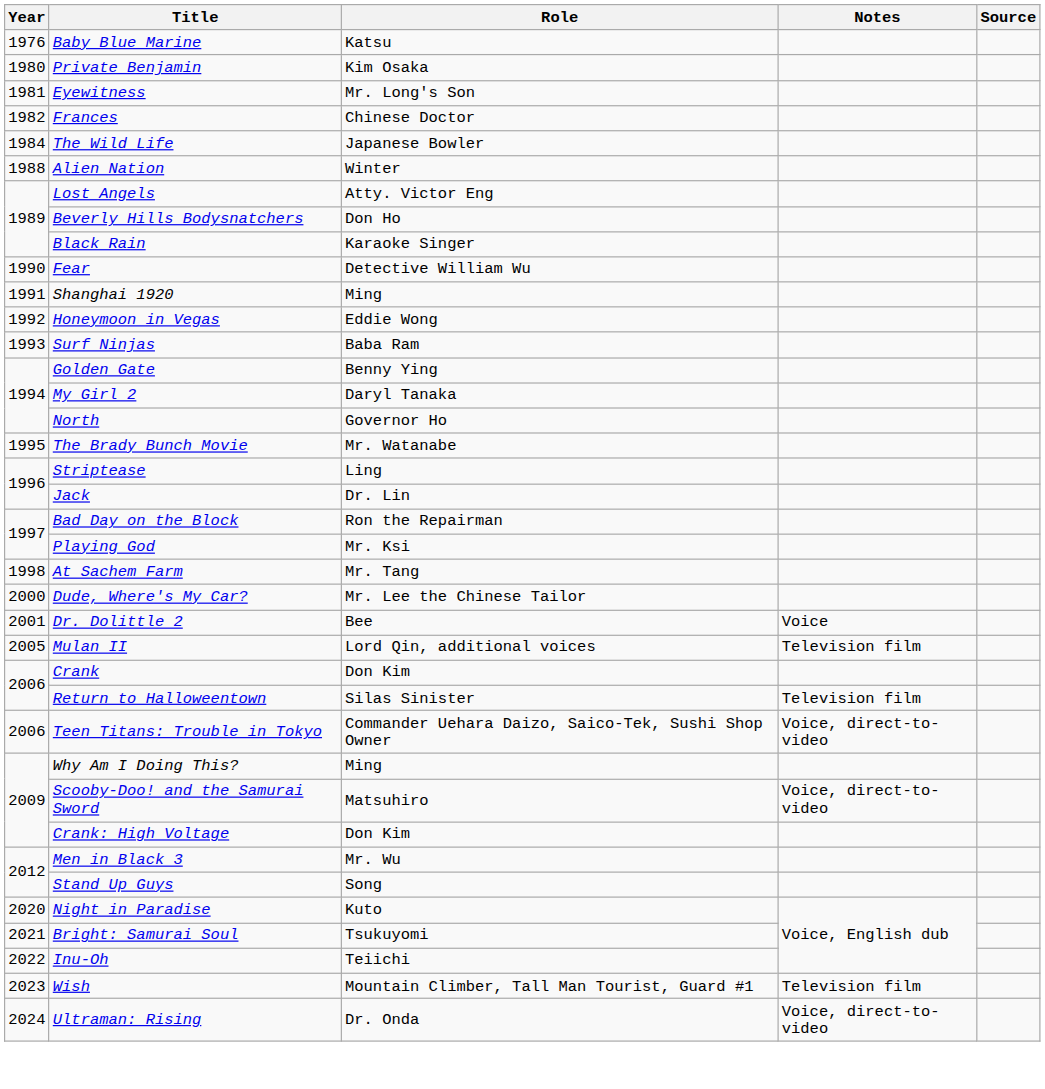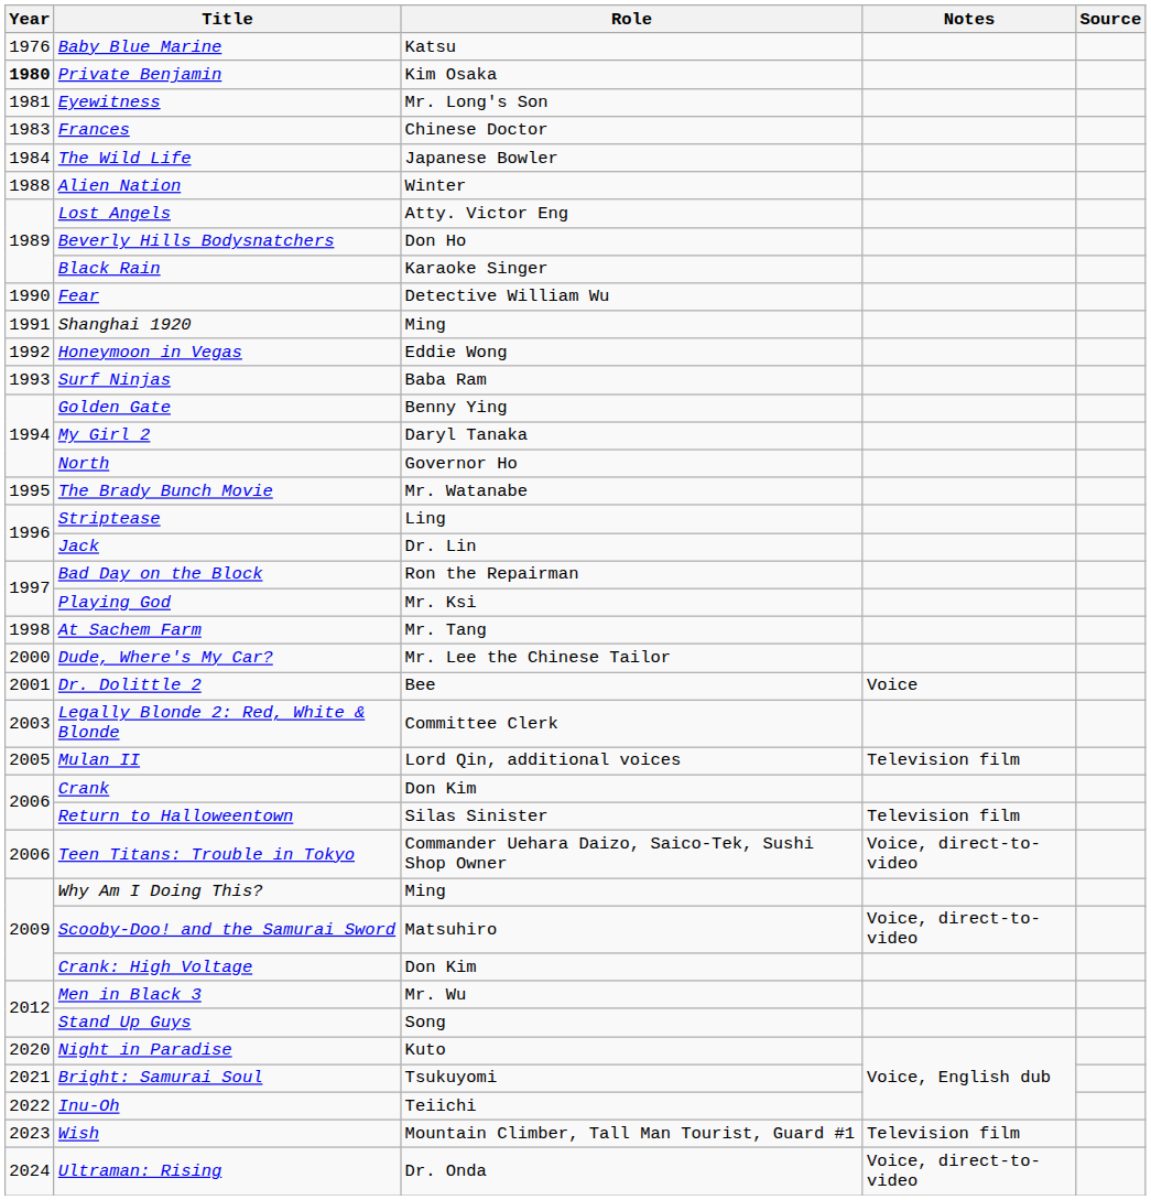 <table class="wikitable sortable">
 <tr>
 <th>Year</th>
 <th>Title</th>
 <th>Role</th>
 <th>Notes</th>
 <th>Source</th>
 </tr>
 <tr>
 <td>1976</td>
 <td><em><a href='#'>Baby Blue Marine</a></em></td>
 <td>Katsu</td>
 <td></td>
 <td></td>
 </tr>
 <tr>
-<td>1980</td>
+<td><strong>1980</strong></td>
 <td><em><a href='#'>Private Benjamin</a></em></td>
 <td>Kim Osaka</td>
 <td></td>
 <td></td>
 </tr>
 <tr>
 <td>1981</td>
 <td><em><a href='#'>Eyewitness</a></em></td>
 <td>Mr. Long's Son</td>
 <td></td>
 <td></td>
 </tr>
 <tr>
-<td>1982</td>
+<td>1983</td>
 <td><em><a href='#'>Frances</a></em></td>
 <td>Chinese Doctor</td>
 <td></td>
 <td></td>
 </tr>
 <tr>
 <td>1984</td>
 <td><em><a href='#'>The Wild Life</a></em></td>
 <td>Japanese Bowler</td>
 <td></td>
 <td></td>
 </tr>
 <tr>
 <td>1988</td>
 <td><em><a href='#'>Alien Nation</a></em></td>
 <td>Winter</td>
 <td></td>
 <td></td>
 </tr>
 <tr>
 <td rowspan="3">1989</td>
 <td><em><a href='#'>Lost Angels</a></em></td>
 <td>Atty. Victor Eng</td>
 <td></td>
 <td></td>
 </tr>
 <tr>
 <td><em><a href='#'>Beverly Hills Bodysnatchers</a></em></td>
 <td>Don Ho</td>
 <td></td>
 <td></td>
 </tr>
 <tr>
 <td><em><a href='#'>Black Rain</a></em></td>
 <td>Karaoke Singer</td>
 <td></td>
 <td></td>
 </tr>
 <tr>
 <td>1990</td>
 <td><em><a href='#'>Fear</a></em></td>
 <td>Detective William Wu</td>
 <td></td>
 <td></td>
 </tr>
 <tr>
 <td>1991</td>
 <td><em>Shanghai 1920</em></td>
 <td>Ming</td>
 <td></td>
 <td></td>
 </tr>
 <tr>
 <td>1992</td>
 <td><em><a href='#'>Honeymoon in Vegas</a></em></td>
 <td>Eddie Wong</td>
 <td></td>
 <td></td>
 </tr>
 <tr>
 <td>1993</td>
 <td><em><a href='#'>Surf Ninjas</a></em></td>
 <td>Baba Ram</td>
 <td></td>
 <td></td>
 </tr>
 <tr>
 <td rowspan="3">1994</td>
 <td><em><a href='#'>Golden Gate</a></em></td>
 <td>Benny Ying</td>
 <td></td>
 <td></td>
 </tr>
 <tr>
 <td><em><a href='#'>My Girl 2</a></em></td>
 <td>Daryl Tanaka</td>
 <td></td>
 <td></td>
 </tr>
 <tr>
 <td><em><a href='#'>North</a></em></td>
 <td>Governor Ho</td>
 <td></td>
 <td></td>
 </tr>
 <tr>
 <td>1995</td>
 <td><em><a href='#'>The Brady Bunch Movie</a></em></td>
 <td>Mr. Watanabe</td>
 <td></td>
 <td></td>
 </tr>
 <tr>
 <td rowspan="2">1996</td>
 <td><em><a href='#'>Striptease</a></em></td>
 <td>Ling</td>
 <td></td>
 <td></td>
 </tr>
 <tr>
 <td><em><a href='#'>Jack</a></em></td>
 <td>Dr. Lin</td>
 <td></td>
 <td></td>
 </tr>
 <tr>
 <td rowspan="2">1997</td>
 <td><em><a href='#'>Bad Day on the Block</a></em></td>
 <td>Ron the Repairman</td>
 <td></td>
 <td></td>
 </tr>
 <tr>
 <td><em><a href='#'>Playing God</a></em></td>
 <td>Mr. Ksi</td>
 <td></td>
 <td></td>
 </tr>
 <tr>
 <td>1998</td>
 <td><em><a href='#'>At Sachem Farm</a></em></td>
 <td>Mr. Tang</td>
 <td></td>
 <td></td>
 </tr>
 <tr>
 <td>2000</td>
 <td><em><a href='#'>Dude, Where's My Car?</a></em></td>
 <td>Mr. Lee the Chinese Tailor</td>
 <td></td>
 <td></td>
 </tr>
 <tr>
 <td>2001</td>
 <td><em><a href='#'>Dr. Dolittle 2</a></em></td>
 <td>Bee</td>
 <td>Voice</td>
 <td></td>
 </tr>
 <tr>
+<td>2003</td>
+<td><em><a href='#'>Legally Blonde 2: Red, White & Blonde</a></em></td>
+<td>Committee Clerk</td>
+<td></td>
+<td></td>
+</tr>
+<tr>
 <td>2005</td>
 <td><em><a href='#'>Mulan II</a></em></td>
 <td>Lord Qin, additional voices</td>
 <td>Television film</td>
 <td></td>
 </tr>
 <tr>
 <td rowspan="2">2006</td>
 <td><em><a href='#'>Crank</a></em></td>
 <td>Don Kim</td>
 <td></td>
 <td></td>
 </tr>
 <tr>
 <td><em><a href='#'>Return to Halloweentown</a></em></td>
 <td>Silas Sinister</td>
 <td>Television film</td>
 <td></td>
 </tr>
 <tr>
 <td>2006</td>
 <td><em><a href='#'>Teen Titans: Trouble in Tokyo</a></em></td>
 <td>Commander Uehara Daizo, Saico-Tek, Sushi Shop Owner</td>
 <td>Voice, direct-to-video</td>
 <td></td>
 </tr>
 <tr>
 <td rowspan="3">2009</td>
 <td><em>Why Am I Doing This?</em></td>
 <td>Ming</td>
 <td></td>
 <td></td>
 </tr>
 <tr>
 <td><em><a href='#'>Scooby-Doo! and the Samurai Sword</a></em></td>
 <td>Matsuhiro</td>
 <td>Voice, direct-to-video</td>
 <td></td>
 </tr>
 <tr>
 <td><em><a href='#'>Crank: High Voltage</a></em></td>
 <td>Don Kim</td>
 <td></td>
 <td></td>
 </tr>
 <tr>
 <td rowspan="2">2012</td>
 <td><em><a href='#'>Men in Black 3</a></em></td>
 <td>Mr. Wu</td>
 <td></td>
 <td></td>
 </tr>
 <tr>
 <td><em><a href='#'>Stand Up Guys</a></em></td>
 <td>Song</td>
 <td></td>
 <td></td>
 </tr>
 <tr>
 <td>2020</td>
 <td><em><a href='#'>Night in Paradise</a></em></td>
 <td>Kuto</td>
 <td rowspan="3">Voice, English dub</td>
 <td></td>
 </tr>
 <tr>
 <td>2021</td>
 <td><em><a href='#'>Bright: Samurai Soul</a></em></td>
 <td>Tsukuyomi</td>
 <td></td>
 </tr>
 <tr>
 <td>2022</td>
 <td><em><a href='#'>Inu-Oh</a></em></td>
 <td>Teiichi</td>
 <td></td>
 </tr>
 <tr>
 <td>2023</td>
 <td><em><a href='#'>Wish</a></em></td>
 <td>Mountain Climber, Tall Man Tourist, Guard #1</td>
 <td>Television film</td>
 <td></td>
 </tr>
 <tr>
 <td>2024</td>
 <td><em><a href='#'>Ultraman: Rising</a></em></td>
 <td>Dr. Onda</td>
 <td>Voice, direct-to-video</td>
 <td></td>
 </tr>
 </table>
